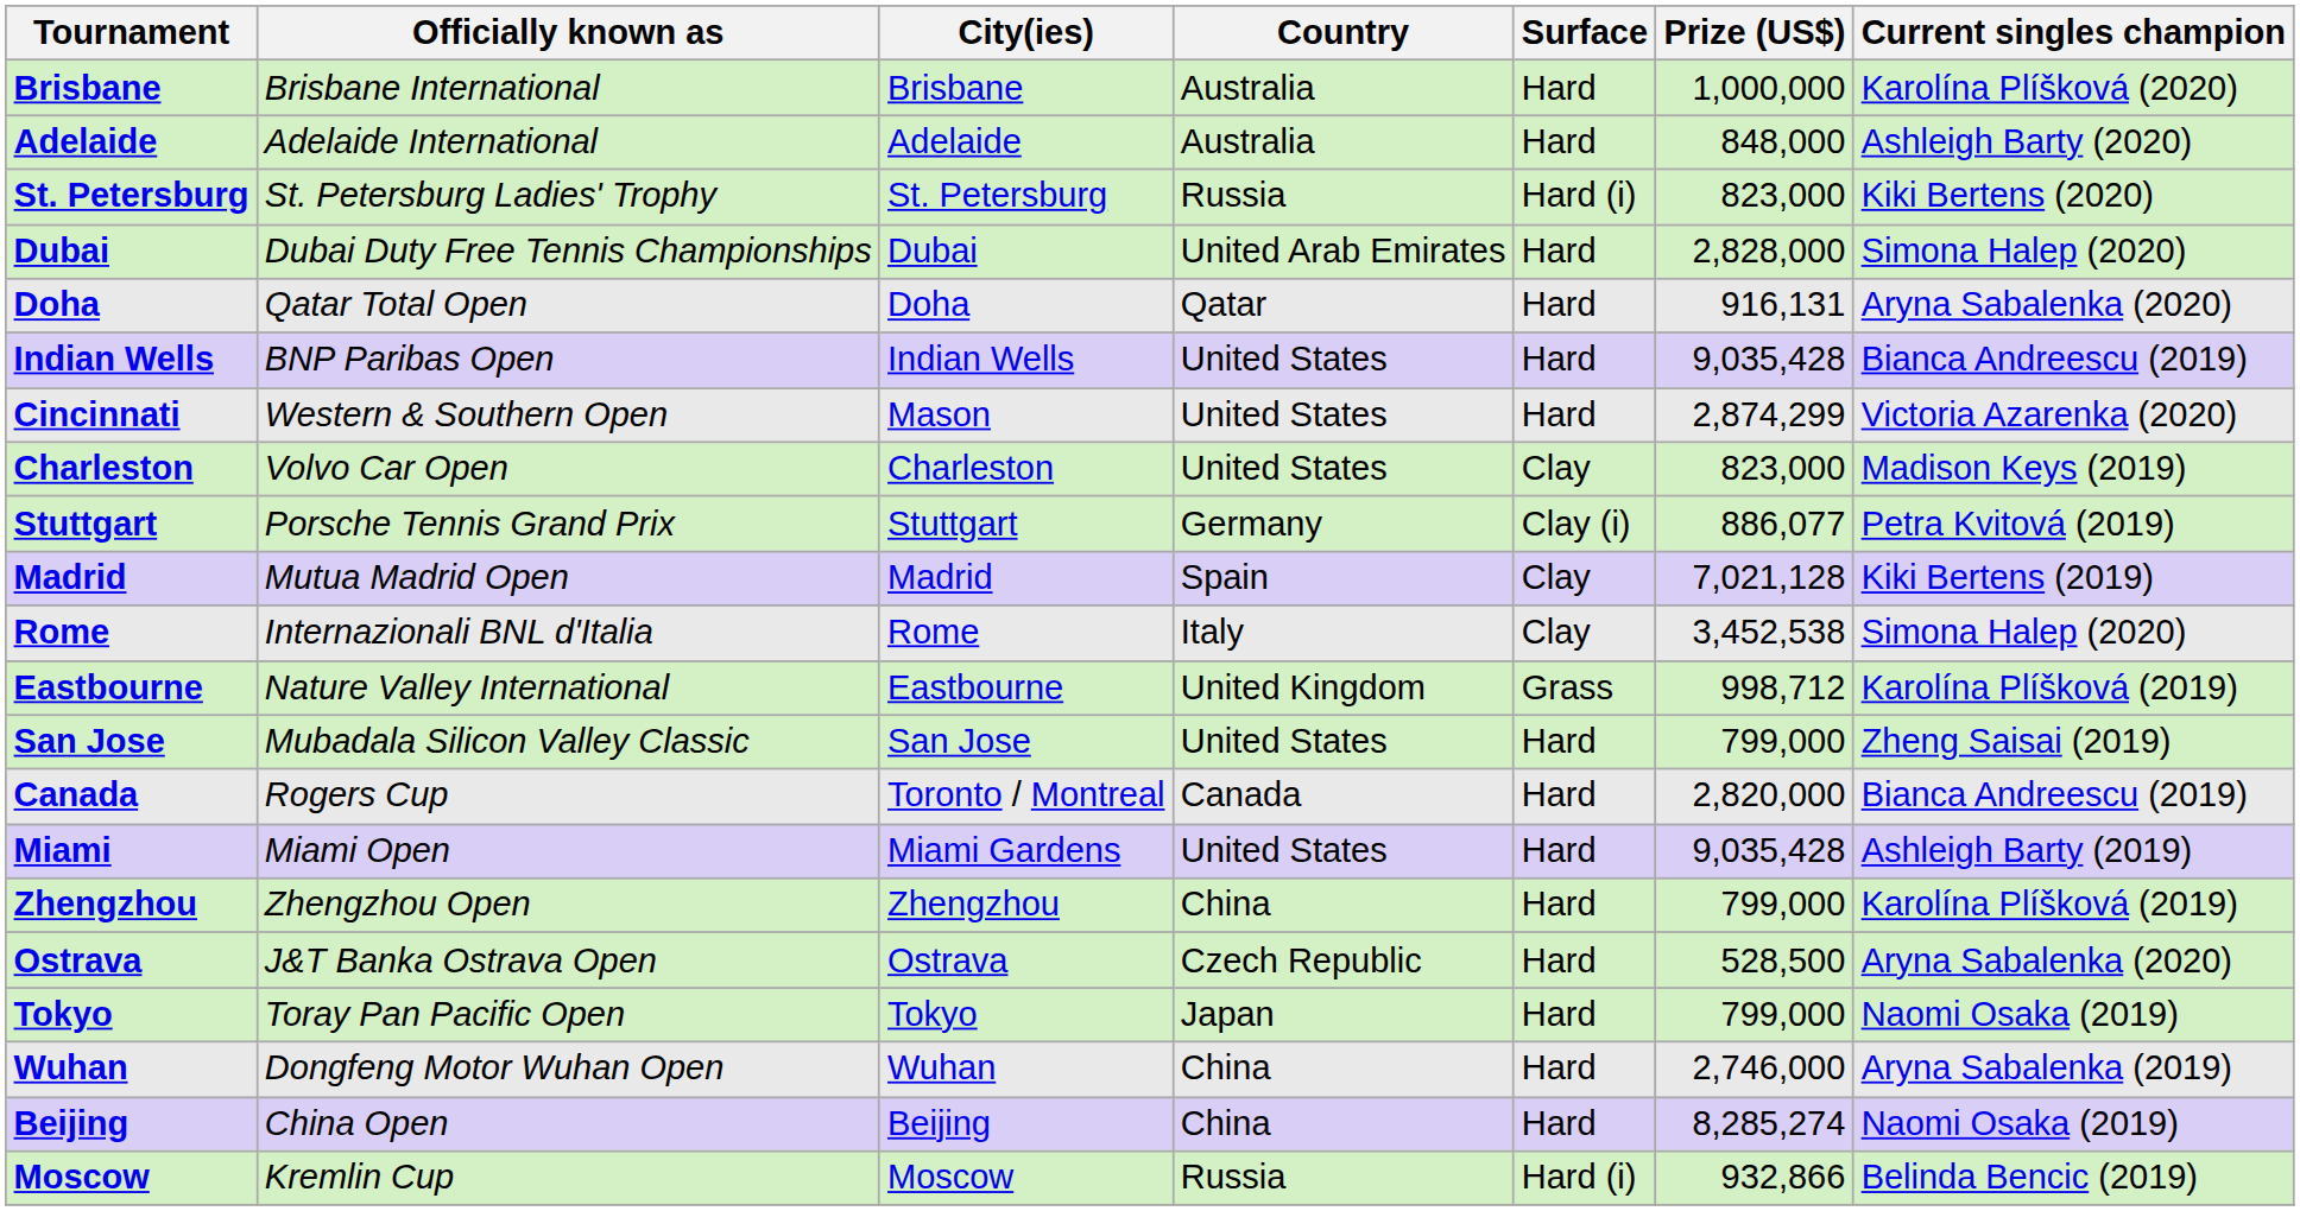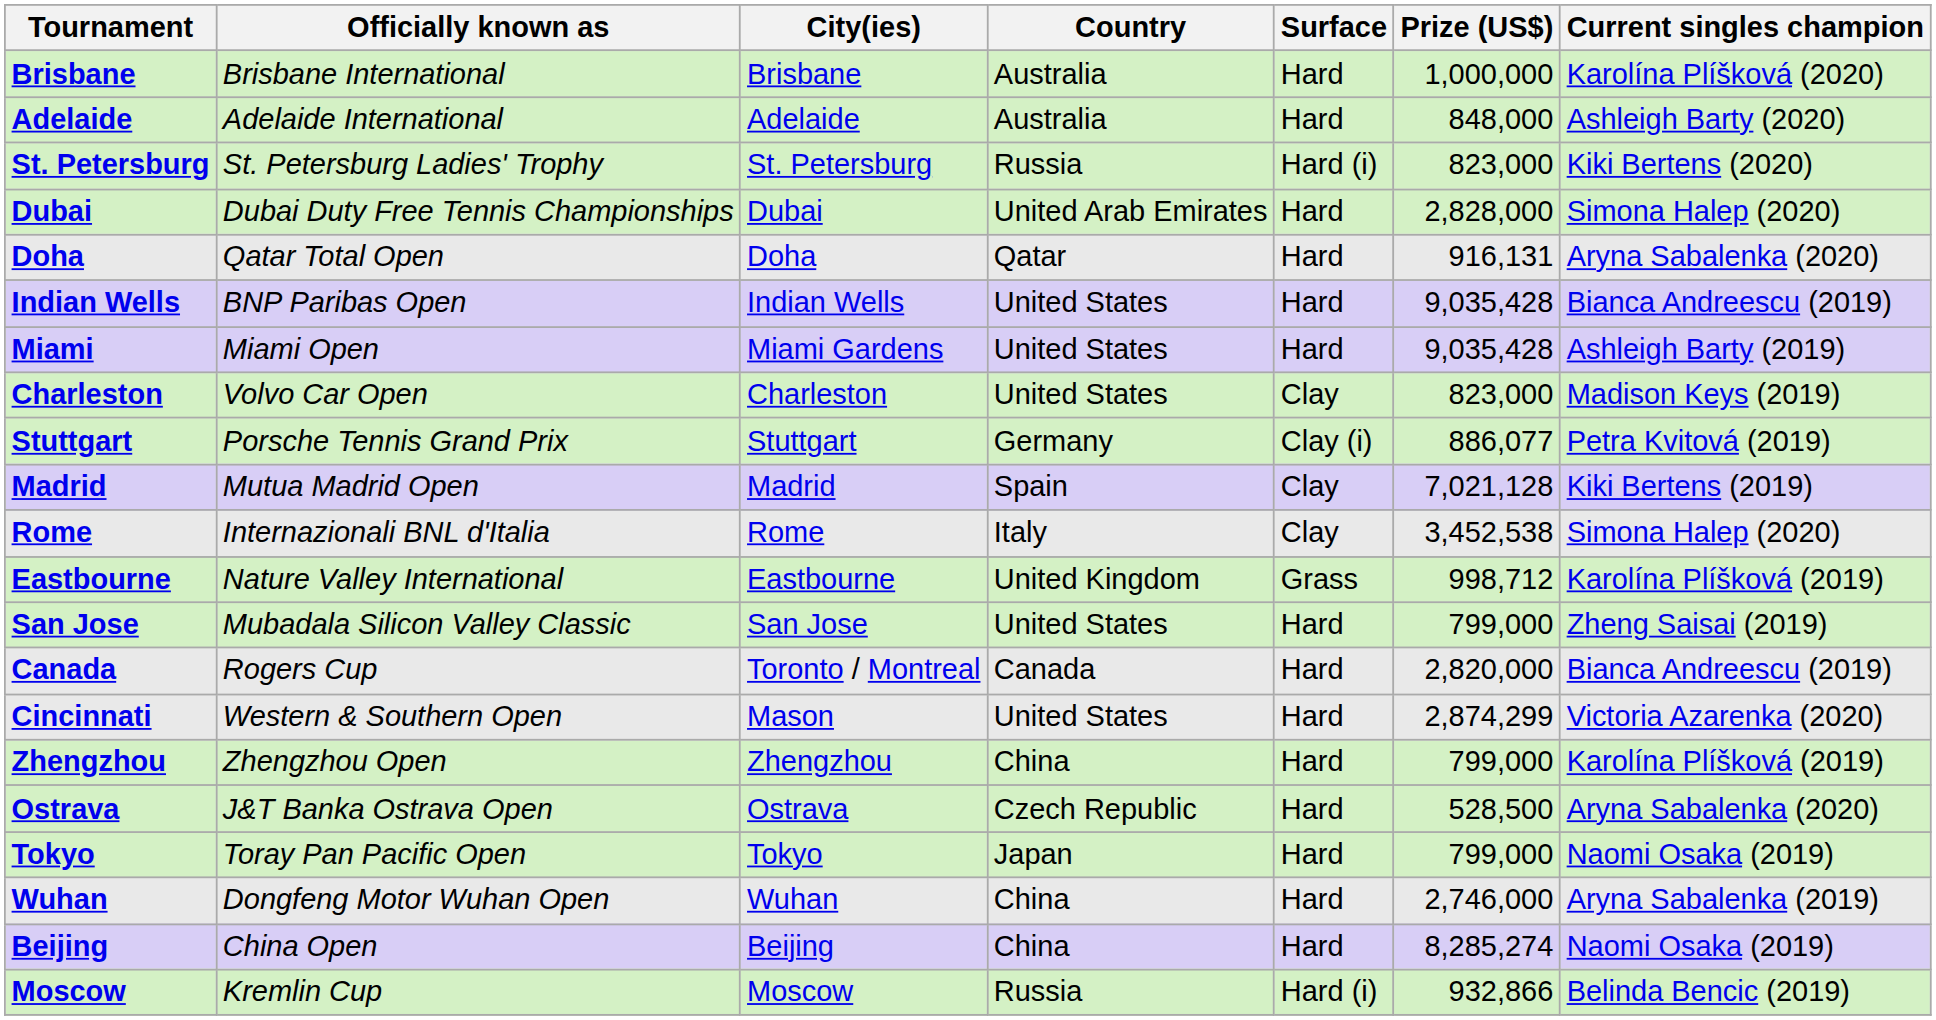 <table class="wikitable mw-datatable">
 <tr>
 <th>Tournament</th>
 <th>Officially known as</th>
 <th>City(ies)</th>
 <th>Country</th>
 <th>Surface</th>
 <th>Prize (US$)</th>
 <th>Current singles champion</th>
 </tr>
 <tr bgcolor="#D4F1C5">
 <td><strong><a href='#'>Brisbane</a></strong></td>
 <td><em>Brisbane International</em></td>
 <td><a href='#'>Brisbane</a></td>
 <td> Australia</td>
 <td>Hard</td>
 <td align="right">1,000,000</td>
 <td> <a href='#'>Karolína Plíšková</a> (2020)</td>
 </tr>
 <tr bgcolor="#D4F1C5">
 <td><strong><a href='#'>Adelaide</a></strong></td>
 <td><em>Adelaide International</em></td>
 <td><a href='#'>Adelaide</a></td>
 <td> Australia</td>
 <td>Hard</td>
 <td align="right">848,000</td>
 <td> <a href='#'>Ashleigh Barty</a> (2020)</td>
 </tr>
 <tr bgcolor="#D4F1C5">
 <td><strong><a href='#'>St. Petersburg</a></strong></td>
 <td><em>St. Petersburg Ladies' Trophy</em></td>
 <td><a href='#'>St. Petersburg</a></td>
 <td> Russia</td>
 <td>Hard (i)</td>
 <td align="right">823,000</td>
 <td> <a href='#'>Kiki Bertens</a> (2020)</td>
 </tr>
 <tr bgcolor="#D4F1C5">
 <td><strong><a href='#'>Dubai</a></strong></td>
 <td><em>Dubai Duty Free Tennis Championships</em></td>
 <td><a href='#'>Dubai</a></td>
 <td> United Arab Emirates</td>
 <td>Hard</td>
 <td align="right">2,828,000</td>
 <td> <a href='#'>Simona Halep</a> (2020)</td>
 </tr>
 <tr bgcolor="#E9E9E9">
 <td><strong><a href='#'>Doha</a></strong></td>
 <td><em>Qatar Total Open</em></td>
 <td><a href='#'>Doha</a></td>
 <td> Qatar</td>
 <td>Hard</td>
 <td align="right">916,131</td>
 <td> <a href='#'>Aryna Sabalenka</a> (2020)</td>
 </tr>
 <tr bgcolor="#d8cef6">
 <td><strong><a href='#'>Indian Wells</a></strong></td>
 <td><em>BNP Paribas Open</em></td>
 <td><a href='#'>Indian Wells</a></td>
 <td> United States</td>
 <td>Hard</td>
 <td align="right">9,035,428</td>
 <td> <a href='#'>Bianca Andreescu</a> (2019)</td>
 </tr>
-<tr bgcolor="#E9E9E9">
-<td><strong><a href='#'>Cincinnati</a></strong></td>
-<td><em>Western & Southern Open</em></td>
-<td><a href='#'>Mason</a></td>
+<tr bgcolor="#d8cef6">
+<td><strong><a href='#'>Miami</a></strong></td>
+<td><em>Miami Open</em></td>
+<td><a href='#'>Miami Gardens</a></td>
 <td> United States</td>
 <td>Hard</td>
-<td align="right">2,874,299</td>
-<td> <a href='#'>Victoria Azarenka</a> (2020)</td>
+<td align="right">9,035,428</td>
+<td> <a href='#'>Ashleigh Barty</a> (2019)</td>
 </tr>
 <tr bgcolor="#D4F1C5">
 <td><strong><a href='#'>Charleston</a></strong></td>
 <td><em>Volvo Car Open</em></td>
 <td><a href='#'>Charleston</a></td>
 <td> United States</td>
 <td>Clay</td>
 <td align="right">823,000</td>
 <td> <a href='#'>Madison Keys</a> (2019)</td>
 </tr>
 <tr bgcolor="#D4F1C5">
 <td><strong><a href='#'>Stuttgart</a></strong></td>
 <td><em>Porsche Tennis Grand Prix</em></td>
 <td><a href='#'>Stuttgart</a></td>
 <td> Germany</td>
 <td>Clay (i)</td>
 <td align="right">886,077</td>
 <td> <a href='#'>Petra Kvitová</a> (2019)</td>
 </tr>
 <tr bgcolor="#d8cef6">
 <td><strong><a href='#'>Madrid</a></strong></td>
 <td><em>Mutua Madrid Open</em></td>
 <td><a href='#'>Madrid</a></td>
 <td> Spain</td>
 <td>Clay</td>
 <td align="right">7,021,128</td>
 <td> <a href='#'>Kiki Bertens</a> (2019)</td>
 </tr>
 <tr bgcolor="#E9E9E9">
 <td><strong><a href='#'>Rome</a></strong></td>
 <td><em>Internazionali BNL d'Italia</em></td>
 <td><a href='#'>Rome</a></td>
 <td> Italy</td>
 <td>Clay</td>
 <td align="right">3,452,538</td>
 <td> <a href='#'>Simona Halep</a> (2020)</td>
 </tr>
 <tr bgcolor="#D4F1C5">
 <td><strong><a href='#'>Eastbourne</a></strong></td>
 <td><em>Nature Valley International</em></td>
 <td><a href='#'>Eastbourne</a></td>
 <td> United Kingdom</td>
 <td>Grass</td>
 <td align="right">998,712</td>
 <td> <a href='#'>Karolína Plíšková</a> (2019)</td>
 </tr>
 <tr bgcolor="#D4F1C5">
 <td><strong><a href='#'>San Jose</a></strong></td>
 <td><em>Mubadala Silicon Valley Classic</em></td>
 <td><a href='#'>San Jose</a></td>
 <td> United States</td>
 <td>Hard</td>
 <td align="right">799,000</td>
 <td> <a href='#'>Zheng Saisai</a> (2019)</td>
 </tr>
 <tr bgcolor="#E9E9E9">
 <td><strong><a href='#'>Canada</a></strong></td>
 <td><em>Rogers Cup</em></td>
 <td><a href='#'>Toronto</a> / <a href='#'>Montreal</a></td>
 <td> Canada</td>
 <td>Hard</td>
 <td align="right">2,820,000</td>
 <td> <a href='#'>Bianca Andreescu</a> (2019)</td>
 </tr>
-<tr bgcolor="#d8cef6">
-<td><strong><a href='#'>Miami</a></strong></td>
-<td><em>Miami Open</em></td>
-<td><a href='#'>Miami Gardens</a></td>
+<tr bgcolor="#E9E9E9">
+<td><strong><a href='#'>Cincinnati</a></strong></td>
+<td><em>Western & Southern Open</em></td>
+<td><a href='#'>Mason</a></td>
 <td> United States</td>
 <td>Hard</td>
-<td align="right">9,035,428</td>
-<td> <a href='#'>Ashleigh Barty</a> (2019)</td>
+<td align="right">2,874,299</td>
+<td> <a href='#'>Victoria Azarenka</a> (2020)</td>
 </tr>
 <tr bgcolor="#D4F1C5">
 <td><strong><a href='#'>Zhengzhou</a></strong></td>
 <td><em>Zhengzhou Open</em></td>
 <td><a href='#'>Zhengzhou</a></td>
 <td> China</td>
 <td>Hard</td>
 <td align="right">799,000</td>
 <td> <a href='#'>Karolína Plíšková</a> (2019)</td>
 </tr>
 <tr bgcolor="#D4F1C5">
 <td><strong><a href='#'>Ostrava</a></strong></td>
 <td><em>J&T Banka Ostrava Open</em></td>
 <td><a href='#'>Ostrava</a></td>
 <td> Czech Republic</td>
 <td>Hard</td>
 <td align="right">528,500</td>
 <td> <a href='#'>Aryna Sabalenka</a> (2020)</td>
 </tr>
 <tr bgcolor="#D4F1C5">
 <td><strong><a href='#'>Tokyo</a></strong></td>
 <td><em>Toray Pan Pacific Open</em></td>
 <td><a href='#'>Tokyo</a></td>
 <td> Japan</td>
 <td>Hard</td>
 <td align="right">799,000</td>
 <td> <a href='#'>Naomi Osaka</a> (2019)</td>
 </tr>
 <tr bgcolor="#E9E9E9">
 <td><strong><a href='#'>Wuhan</a></strong></td>
 <td><em>Dongfeng Motor Wuhan Open</em></td>
 <td><a href='#'>Wuhan</a></td>
 <td> China</td>
 <td>Hard</td>
 <td align="right">2,746,000</td>
 <td> <a href='#'>Aryna Sabalenka</a> (2019)</td>
 </tr>
 <tr bgcolor="#d8cef6">
 <td><strong><a href='#'>Beijing</a></strong></td>
 <td><em>China Open</em></td>
 <td><a href='#'>Beijing</a></td>
 <td> China</td>
 <td>Hard</td>
 <td align="right">8,285,274</td>
 <td> <a href='#'>Naomi Osaka</a> (2019)</td>
 </tr>
 <tr bgcolor="#D4F1C5">
 <td><strong><a href='#'>Moscow</a></strong></td>
 <td><em>Kremlin Cup</em></td>
 <td><a href='#'>Moscow</a></td>
 <td> Russia</td>
 <td>Hard (i)</td>
 <td align="right">932,866</td>
 <td> <a href='#'>Belinda Bencic</a> (2019)</td>
 </tr>
 </table>
